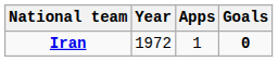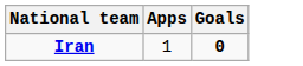 <table class="wikitable" style="font-size:90%; text-align: center;">
 <tr>
 <th>National team</th>
-<th>Year</th>
 <th>Apps</th>
 <th>Goals</th>
 </tr>
 <tr>
 <td rowspan=1><strong><a href='#'>Iran</a></strong></td>
-<td>1972</td>
 <td>1</td>
 <td><strong>0</strong></td>
 </tr>
 </table>
